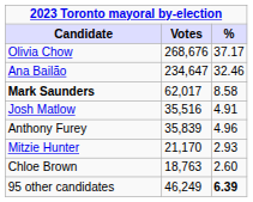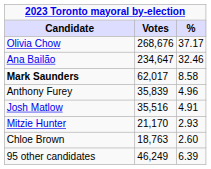 <table class="wikitable">
 <tr>
 <td colspan="3" style="text-align:center;"><strong><a href='#'>2023 Toronto mayoral by-election</a></strong></td>
 </tr>
 <tr>
 <th style="background:#ddf; width:200px;">Candidate</th>
 <th style="background:#ddf; width:50px;">Votes</th>
 <th style="background:#ddf; width:30px;">%</th>
 </tr>
 <tr>
 <td><a href='#'>Olivia Chow</a></td>
 <td>268,676</td>
 <td>37.17</td>
 </tr>
 <tr>
 <td><a href='#'>Ana Bailão</a></td>
 <td>234,647</td>
 <td>32.46</td>
 </tr>
 <tr>
 <td><strong>Mark Saunders</strong></td>
 <td>62,017</td>
 <td>8.58</td>
 </tr>
 <tr>
+<td>Anthony Furey</td>
+<td>35,839</td>
+<td>4.96</td>
+</tr>
+<tr>
 <td><a href='#'>Josh Matlow</a></td>
 <td>35,516</td>
 <td>4.91</td>
-</tr>
-<tr>
-<td>Anthony Furey</td>
-<td>35,839</td>
-<td>4.96</td>
 </tr>
 <tr>
 <td><a href='#'>Mitzie Hunter</a></td>
 <td>21,170</td>
 <td>2.93</td>
 </tr>
 <tr>
 <td>Chloe Brown</td>
 <td>18,763</td>
 <td>2.60</td>
 </tr>
 <tr>
 <td>95 other candidates</td>
 <td>46,249</td>
-<td><strong>6.39</strong></td>
+<td>6.39</td>
 </tr>
 </table>
